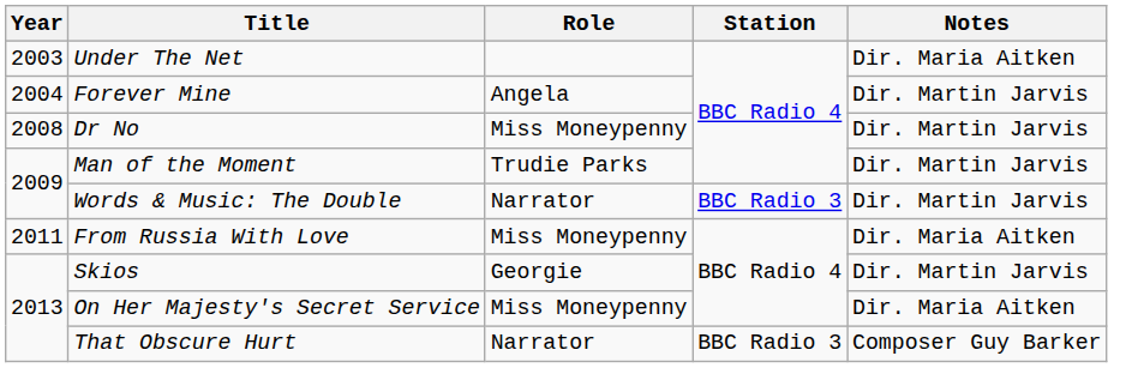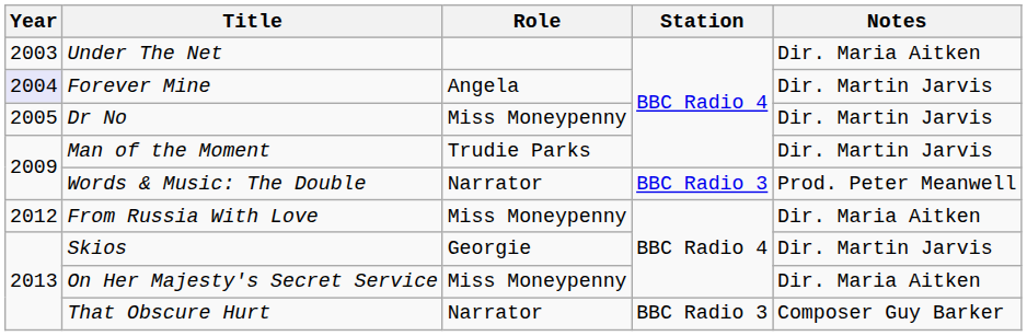 <table class="wikitable sortable">
 <tr>
 <th>Year</th>
 <th>Title</th>
 <th>Role</th>
 <th>Station</th>
 <th>Notes</th>
 </tr>
 <tr>
 <td>2003</td>
 <td><em>Under The Net</em></td>
 <td></td>
 <td rowspan="4"><a href='#'>BBC Radio 4</a></td>
 <td>Dir. Maria Aitken</td>
 </tr>
 <tr>
-<td>2004</td>
+<td style="background: lavender;">2004</td>
 <td><em>Forever Mine</em></td>
 <td>Angela</td>
 <td>Dir. Martin Jarvis</td>
 </tr>
 <tr>
-<td>2008</td>
+<td>2005</td>
 <td><em>Dr No</em></td>
 <td>Miss Moneypenny</td>
 <td>Dir. Martin Jarvis</td>
 </tr>
 <tr>
 <td rowspan="2">2009</td>
 <td><em>Man of the Moment</em></td>
 <td>Trudie Parks</td>
 <td>Dir. Martin Jarvis</td>
 </tr>
 <tr>
 <td><em>Words & Music: The Double</em></td>
 <td>Narrator</td>
 <td><a href='#'>BBC Radio 3</a></td>
-<td>Dir. Martin Jarvis</td>
+<td>Prod. Peter Meanwell</td>
 </tr>
 <tr>
-<td>2011</td>
+<td>2012</td>
 <td><em>From Russia With Love</em></td>
 <td>Miss Moneypenny</td>
 <td rowspan="3">BBC Radio 4</td>
 <td>Dir. Maria Aitken</td>
 </tr>
 <tr>
 <td rowspan="3">2013</td>
 <td><em>Skios</em></td>
 <td>Georgie</td>
 <td>Dir. Martin Jarvis</td>
 </tr>
 <tr>
 <td><em>On Her Majesty's Secret Service</em></td>
 <td>Miss Moneypenny</td>
 <td>Dir. Maria Aitken</td>
 </tr>
 <tr>
 <td><em>That Obscure Hurt</em></td>
 <td>Narrator</td>
 <td>BBC Radio 3</td>
 <td>Composer Guy Barker</td>
 </tr>
 </table>
